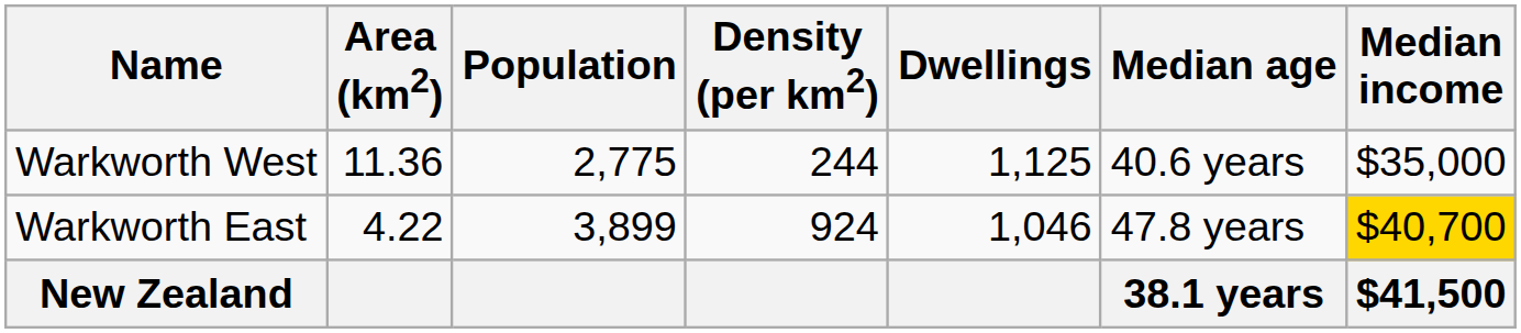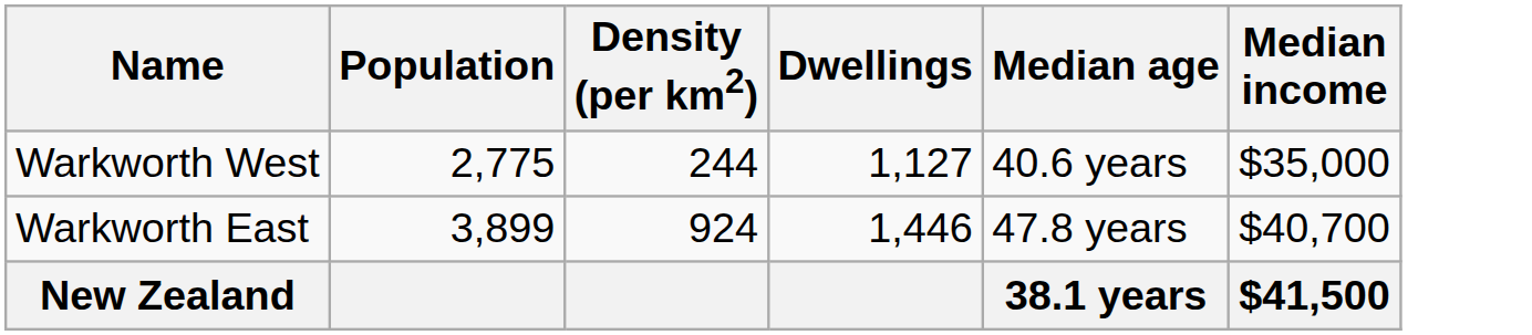 <table class="wikitable">
 <tr>
 <th>Name</th>
-<th>Area<br>(km<sup>2</sup>)</th>
 <th>Population</th>
 <th>Density<br>(per km<sup>2</sup>)</th>
 <th>Dwellings</th>
 <th>Median age</th>
 <th>Median<br>income</th>
 </tr>
 <tr>
 <td>Warkworth West</td>
-<td style="text-align:right;">11.36</td>
 <td style="text-align:right;">2,775</td>
 <td style="text-align:right;">244</td>
-<td style="text-align:right;">1,125</td>
+<td style="text-align:right;">1,127</td>
 <td>40.6 years</td>
 <td>$35,000</td>
 </tr>
 <tr>
 <td>Warkworth East</td>
-<td style="text-align:right;">4.22</td>
 <td style="text-align:right;">3,899</td>
 <td style="text-align:right;">924</td>
-<td style="text-align:right;">1,046</td>
+<td style="text-align:right;">1,446</td>
 <td>47.8 years</td>
-<td style="background: gold;">$40,700</td>
+<td>$40,700</td>
 </tr>
 <tr>
 <th>New Zealand</th>
-<th></th>
 <th></th>
 <th></th>
 <th></th>
 <th>38.1 years</th>
 <th style="text-align:left;">$41,500</th>
 </tr>
 </table>
